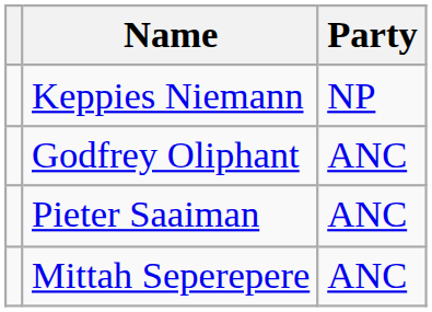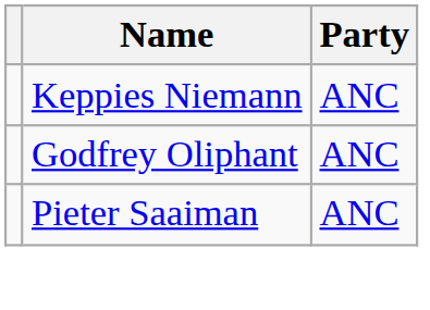 <table class="wikitable sortable">
 <tr>
 <th class="unsortable"></th>
 <th>Name</th>
 <th>Party</th>
 </tr>
 <tr>
 <td></td>
 <td data-sort-value="Niemann"><a href='#'>Keppies Niemann</a></td>
-<td><a href='#'>NP</a></td>
+<td><a href='#'>ANC</a></td>
 </tr>
 <tr>
 <td></td>
 <td data-sort-value="Oliphant"><a href='#'>Godfrey Oliphant</a></td>
 <td><a href='#'>ANC</a></td>
 </tr>
 <tr>
 <td></td>
 <td data-sort-value="Saaiman"><a href='#'>Pieter Saaiman</a></td>
 <td><a href='#'>ANC</a></td>
 </tr>
-<tr>
-<td></td>
-<td data-sort-value="Seperepere"><a href='#'>Mittah Seperepere</a></td>
-<td><a href='#'>ANC</a></td>
-</tr>
 </table>
